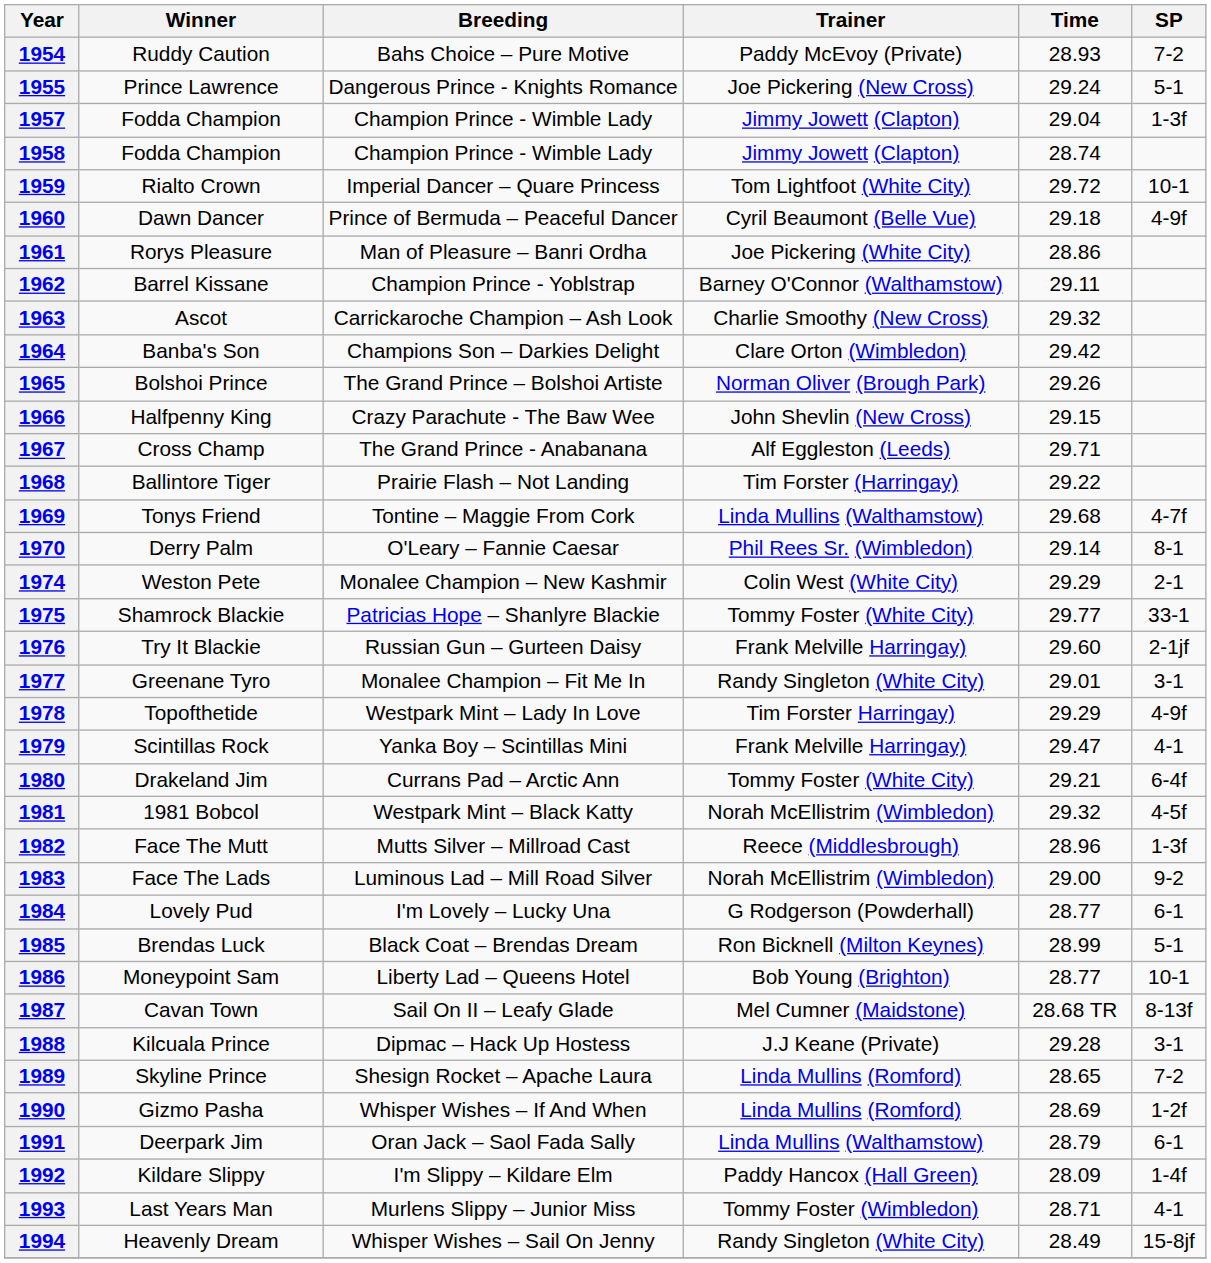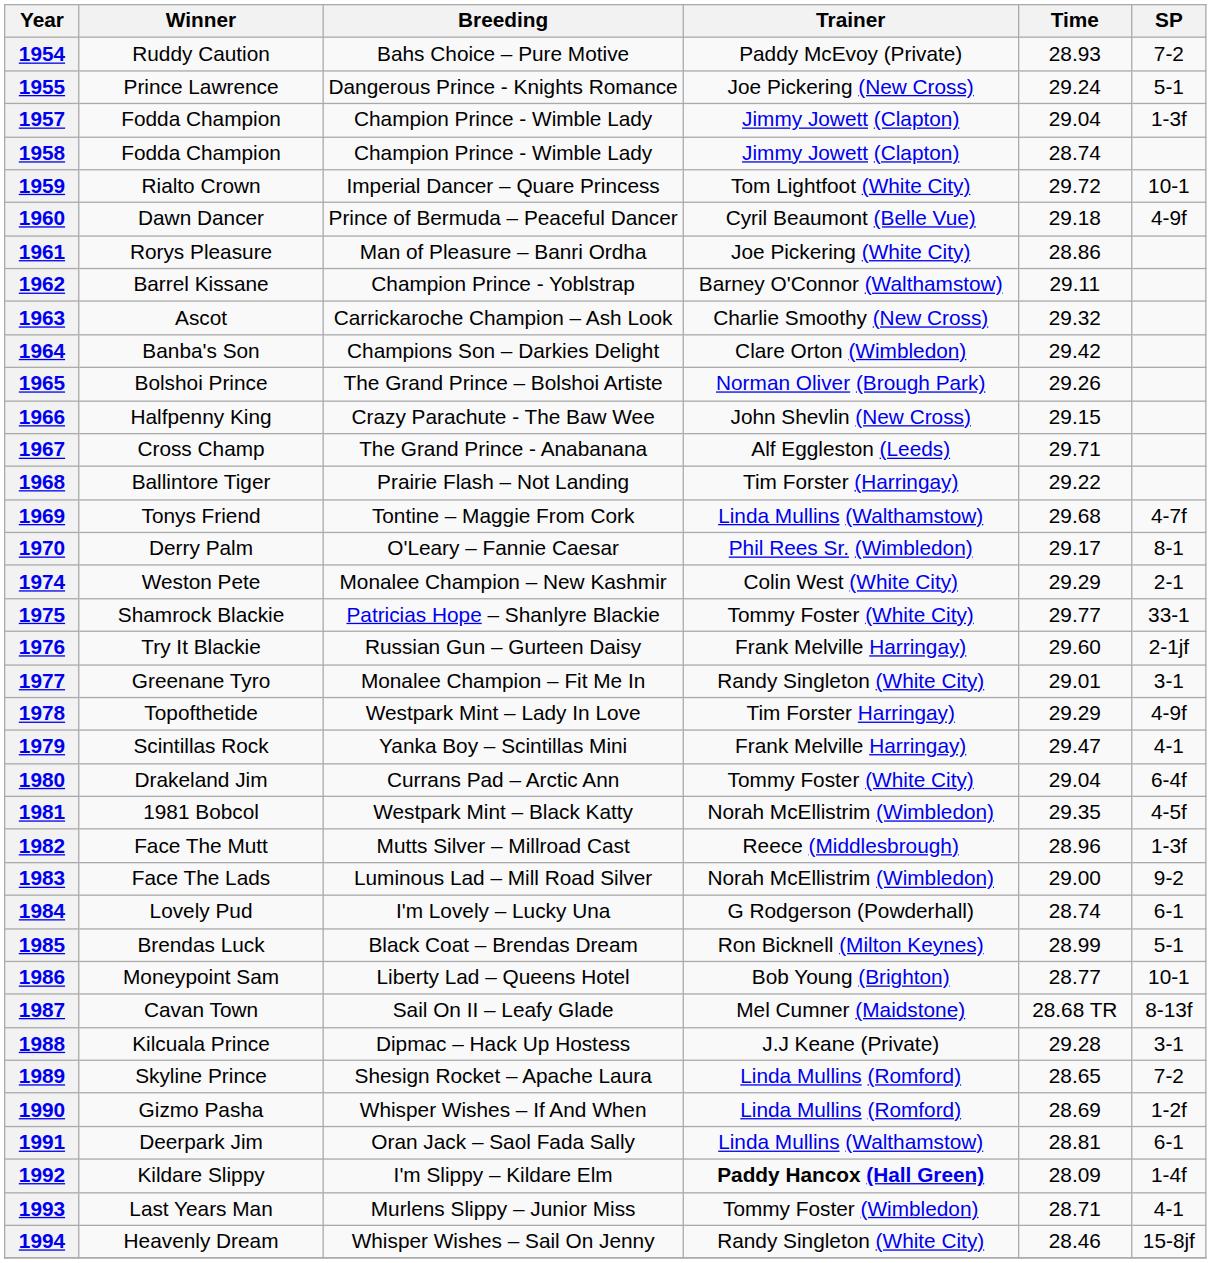 <table class="wikitable" style="text-align:center">
 <tr>
 <th width=50>Year</th>
 <th width=180>Winner</th>
 <th width=270>Breeding</th>
 <th width=250>Trainer</th>
 <th width=80>Time</th>
 <th width=50>SP</th>
 </tr>
 <tr>
 <th><a href='#'>1954</a></th>
 <td>Ruddy Caution</td>
 <td>Bahs Choice – Pure Motive</td>
 <td>Paddy McEvoy (Private)</td>
 <td>28.93</td>
 <td>7-2</td>
 </tr>
 <tr>
 <th><a href='#'>1955</a></th>
 <td>Prince Lawrence</td>
 <td>Dangerous Prince - Knights Romance</td>
 <td>Joe Pickering <a href='#'>(New Cross)</a></td>
 <td>29.24</td>
 <td>5-1</td>
 </tr>
 <tr>
 <th><a href='#'>1957</a></th>
 <td>Fodda Champion</td>
 <td>Champion Prince - Wimble Lady</td>
 <td><a href='#'>Jimmy Jowett</a> <a href='#'>(Clapton)</a></td>
 <td>29.04</td>
 <td>1-3f</td>
 </tr>
 <tr>
 <th><a href='#'>1958</a></th>
 <td>Fodda Champion</td>
 <td>Champion Prince - Wimble Lady</td>
 <td><a href='#'>Jimmy Jowett</a> <a href='#'>(Clapton)</a></td>
 <td>28.74</td>
 <td></td>
 </tr>
 <tr>
 <th><a href='#'>1959</a></th>
 <td>Rialto Crown</td>
 <td>Imperial Dancer – Quare Princess</td>
 <td>Tom Lightfoot <a href='#'>(White City)</a></td>
 <td>29.72</td>
 <td>10-1</td>
 </tr>
 <tr>
 <th><a href='#'>1960</a></th>
 <td>Dawn Dancer</td>
 <td>Prince of Bermuda – Peaceful Dancer</td>
 <td>Cyril Beaumont <a href='#'>(Belle Vue)</a></td>
 <td>29.18</td>
 <td>4-9f</td>
 </tr>
 <tr>
 <th><a href='#'>1961</a></th>
 <td>Rorys Pleasure</td>
 <td>Man of Pleasure – Banri Ordha</td>
 <td>Joe Pickering <a href='#'>(White City)</a></td>
 <td>28.86</td>
 <td></td>
 </tr>
 <tr>
 <th><a href='#'>1962</a></th>
 <td>Barrel Kissane</td>
 <td>Champion Prince - Yoblstrap</td>
 <td>Barney O'Connor <a href='#'>(Walthamstow)</a></td>
 <td>29.11</td>
 <td></td>
 </tr>
 <tr>
 <th><a href='#'>1963</a></th>
 <td>Ascot</td>
 <td>Carrickaroche Champion – Ash Look</td>
 <td>Charlie Smoothy <a href='#'>(New Cross)</a></td>
 <td>29.32</td>
 <td></td>
 </tr>
 <tr>
 <th><a href='#'>1964</a></th>
 <td>Banba's Son</td>
 <td>Champions Son – Darkies Delight</td>
 <td>Clare Orton <a href='#'>(Wimbledon)</a></td>
 <td>29.42</td>
 <td></td>
 </tr>
 <tr>
 <th><a href='#'>1965</a></th>
 <td>Bolshoi Prince</td>
 <td>The Grand Prince – Bolshoi Artiste</td>
 <td><a href='#'>Norman Oliver</a> <a href='#'>(Brough Park)</a></td>
 <td>29.26</td>
 <td></td>
 </tr>
 <tr>
 <th><a href='#'>1966</a></th>
 <td>Halfpenny King</td>
 <td>Crazy Parachute - The Baw Wee</td>
 <td>John Shevlin <a href='#'>(New Cross)</a></td>
 <td>29.15</td>
 <td></td>
 </tr>
 <tr>
 <th><a href='#'>1967</a></th>
 <td>Cross Champ</td>
 <td>The Grand Prince - Anabanana</td>
 <td>Alf Eggleston <a href='#'>(Leeds)</a></td>
 <td>29.71</td>
 <td></td>
 </tr>
 <tr>
 <th><a href='#'>1968</a></th>
 <td>Ballintore Tiger</td>
 <td>Prairie Flash – Not Landing</td>
 <td>Tim Forster <a href='#'>(Harringay)</a></td>
 <td>29.22</td>
 <td 4-11f></td>
 </tr>
 <tr>
 <th><a href='#'>1969</a></th>
 <td>Tonys Friend</td>
 <td>Tontine – Maggie From Cork</td>
 <td><a href='#'>Linda Mullins</a> <a href='#'>(Walthamstow)</a></td>
 <td>29.68</td>
 <td>4-7f</td>
 </tr>
 <tr>
 <th><a href='#'>1970</a></th>
 <td>Derry Palm</td>
 <td>O'Leary – Fannie Caesar</td>
 <td><a href='#'>Phil Rees Sr.</a> <a href='#'>(Wimbledon)</a></td>
-<td>29.14</td>
+<td>29.17</td>
 <td>8-1</td>
 </tr>
 <tr>
 <th><a href='#'>1974</a></th>
 <td>Weston Pete</td>
 <td>Monalee Champion – New Kashmir</td>
 <td>Colin West <a href='#'>(White City)</a></td>
 <td>29.29</td>
 <td>2-1</td>
 </tr>
 <tr>
 <th><a href='#'>1975</a></th>
 <td>Shamrock Blackie</td>
 <td><a href='#'>Patricias Hope</a> – Shanlyre Blackie</td>
 <td>Tommy Foster <a href='#'>(White City)</a></td>
 <td>29.77</td>
 <td>33-1</td>
 </tr>
 <tr>
 <th><a href='#'>1976</a></th>
 <td>Try It Blackie</td>
 <td>Russian Gun – Gurteen Daisy</td>
 <td>Frank Melville <a href='#'>Harringay)</a></td>
 <td>29.60</td>
 <td>2-1jf</td>
 </tr>
 <tr>
 <th><a href='#'>1977</a></th>
 <td>Greenane Tyro</td>
 <td>Monalee Champion – Fit Me In</td>
 <td>Randy Singleton <a href='#'>(White City)</a></td>
 <td>29.01</td>
 <td>3-1</td>
 </tr>
 <tr>
 <th><a href='#'>1978</a></th>
 <td>Topofthetide</td>
 <td>Westpark Mint – Lady In Love</td>
 <td>Tim Forster <a href='#'>Harringay)</a></td>
 <td>29.29</td>
 <td>4-9f</td>
 </tr>
 <tr>
 <th><a href='#'>1979</a></th>
 <td>Scintillas Rock</td>
 <td>Yanka Boy – Scintillas Mini</td>
 <td>Frank Melville <a href='#'>Harringay)</a></td>
 <td>29.47</td>
 <td>4-1</td>
 </tr>
 <tr>
 <th><a href='#'>1980</a></th>
 <td>Drakeland Jim</td>
 <td>Currans Pad – Arctic Ann</td>
 <td>Tommy Foster <a href='#'>(White City)</a></td>
-<td>29.21</td>
+<td>29.04</td>
 <td>6-4f</td>
 </tr>
 <tr>
 <th><a href='#'>1981</a></th>
 <td>1981	Bobcol</td>
 <td>Westpark Mint – Black Katty</td>
 <td>Norah McEllistrim <a href='#'>(Wimbledon)</a></td>
-<td>29.32</td>
+<td>29.35</td>
 <td>4-5f</td>
 </tr>
 <tr>
 <th><a href='#'>1982</a></th>
 <td>Face The Mutt</td>
 <td>Mutts Silver – Millroad Cast</td>
 <td>Reece <a href='#'>(Middlesbrough)</a></td>
 <td>28.96</td>
 <td>1-3f</td>
 </tr>
 <tr>
 <th><a href='#'>1983</a></th>
 <td>Face The Lads</td>
 <td>Luminous Lad – Mill Road Silver</td>
 <td>Norah McEllistrim <a href='#'>(Wimbledon)</a></td>
 <td>29.00</td>
 <td>9-2</td>
 </tr>
 <tr>
 <th><a href='#'>1984</a></th>
 <td>Lovely Pud</td>
 <td>I'm Lovely – Lucky Una</td>
 <td>G Rodgerson (Powderhall)</td>
-<td>28.77</td>
+<td>28.74</td>
 <td>6-1</td>
 </tr>
 <tr>
 <th><a href='#'>1985</a></th>
 <td>Brendas Luck</td>
 <td>Black Coat – Brendas Dream</td>
 <td>Ron Bicknell <a href='#'>(Milton Keynes)</a></td>
 <td>28.99</td>
 <td>5-1</td>
 </tr>
 <tr>
 <th><a href='#'>1986</a></th>
 <td>Moneypoint Sam</td>
 <td>Liberty Lad – Queens Hotel</td>
 <td>Bob Young <a href='#'>(Brighton)</a></td>
 <td>28.77</td>
 <td>10-1</td>
 </tr>
 <tr>
 <th><a href='#'>1987</a></th>
 <td>Cavan Town</td>
 <td>Sail On II – Leafy Glade</td>
 <td>Mel Cumner <a href='#'>(Maidstone)</a></td>
 <td>28.68 TR</td>
 <td>8-13f</td>
 </tr>
 <tr>
 <th><a href='#'>1988</a></th>
 <td>Kilcuala Prince</td>
 <td>Dipmac – Hack Up Hostess</td>
 <td>J.J Keane (Private)</td>
 <td>29.28</td>
 <td>3-1</td>
 </tr>
 <tr>
 <th><a href='#'>1989</a></th>
 <td>Skyline Prince</td>
 <td>Shesign Rocket – Apache Laura</td>
 <td><a href='#'>Linda Mullins</a> <a href='#'>(Romford)</a></td>
 <td>28.65</td>
 <td>7-2</td>
 </tr>
 <tr>
 <th><a href='#'>1990</a></th>
 <td>Gizmo Pasha</td>
 <td>Whisper Wishes – If And When</td>
 <td><a href='#'>Linda Mullins</a> <a href='#'>(Romford)</a></td>
 <td>28.69</td>
 <td>1-2f</td>
 </tr>
 <tr>
 <th><a href='#'>1991</a></th>
 <td>Deerpark Jim</td>
 <td>Oran Jack – Saol Fada Sally</td>
 <td><a href='#'>Linda Mullins</a> <a href='#'>(Walthamstow)</a></td>
-<td>28.79</td>
+<td>28.81</td>
 <td>6-1</td>
 </tr>
 <tr>
 <th><a href='#'>1992</a></th>
 <td>Kildare Slippy</td>
 <td>I'm Slippy – Kildare Elm</td>
-<td>Paddy Hancox <a href='#'>(Hall Green)</a></td>
+<td><strong>Paddy Hancox <a href='#'>(Hall Green)</a></strong></td>
 <td>28.09</td>
 <td>1-4f</td>
 </tr>
 <tr>
 <th><a href='#'>1993</a></th>
 <td>Last Years Man</td>
 <td>Murlens Slippy – Junior Miss</td>
 <td>Tommy Foster <a href='#'>(Wimbledon)</a></td>
 <td>28.71</td>
 <td>4-1</td>
 </tr>
 <tr>
 <th><a href='#'>1994</a></th>
 <td>Heavenly Dream</td>
 <td>Whisper Wishes – Sail On Jenny</td>
 <td>Randy Singleton <a href='#'>(White City)</a></td>
-<td>28.49</td>
+<td>28.46</td>
 <td>15-8jf</td>
 </tr>
 <tr>
 </tr>
 </table>
